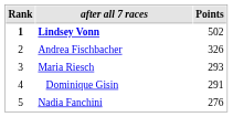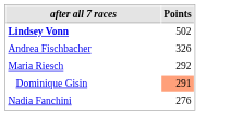 <table cellspacing="1" cellpadding="3" style="border:1px solid #AAAAAA;font-size:86%">
 <tr bgcolor="#E4E4E4">
-<th style="border-bottom:1px solid #AAAAAA" width=10>Rank</th>
 <th style="border-bottom:1px solid #AAAAAA" width=200><strong><em>after all 7 races</em></strong></th>
 <th style="border-bottom:1px solid #AAAAAA" width=20>Points</th>
 </tr>
 <tr>
-<td align="center"><strong>1</strong></td>
 <td> <strong><a href='#'>Lindsey Vonn</a> </strong></td>
 <td align="right">502</td>
 </tr>
 <tr>
-<td align="center">2</td>
 <td> <a href='#'>Andrea Fischbacher</a></td>
 <td align="right">326</td>
 </tr>
 <tr>
-<td align="center">3</td>
 <td> <a href='#'>Maria Riesch</a></td>
-<td align="right">293</td>
+<td align="right">292</td>
 </tr>
 <tr>
-<td align="center">4</td>
 <td>   <a href='#'>Dominique Gisin</a></td>
-<td align="right">291</td>
+<td align="right" style="background: lightsalmon;">291</td>
 </tr>
 <tr>
-<td align="center">5</td>
 <td> <a href='#'>Nadia Fanchini</a></td>
 <td align="right">276</td>
 </tr>
 </table>
